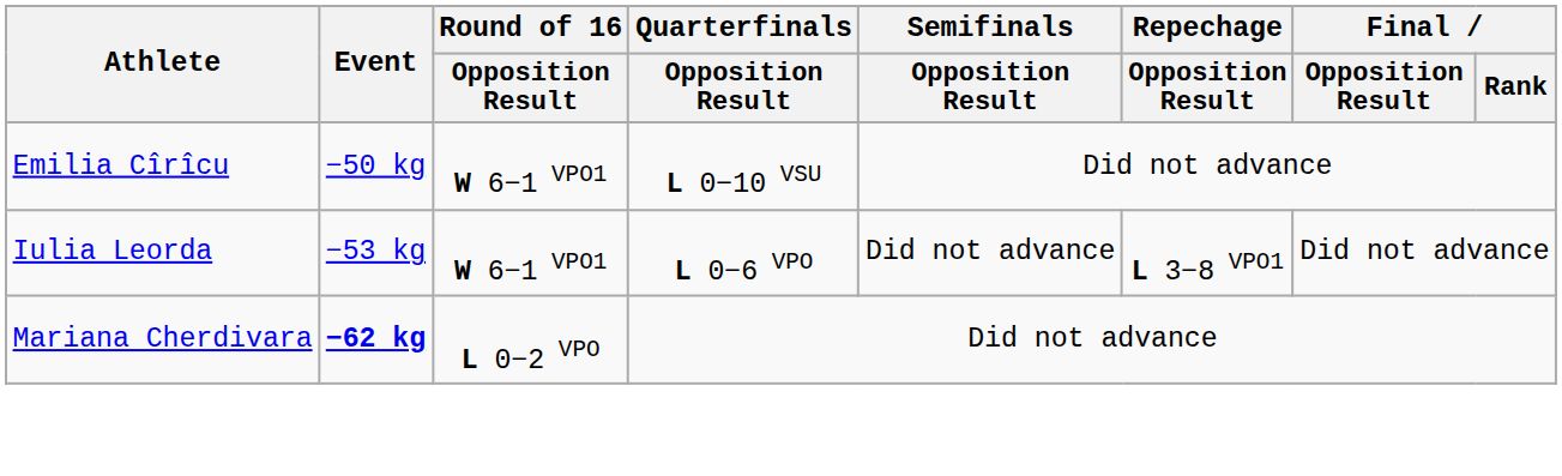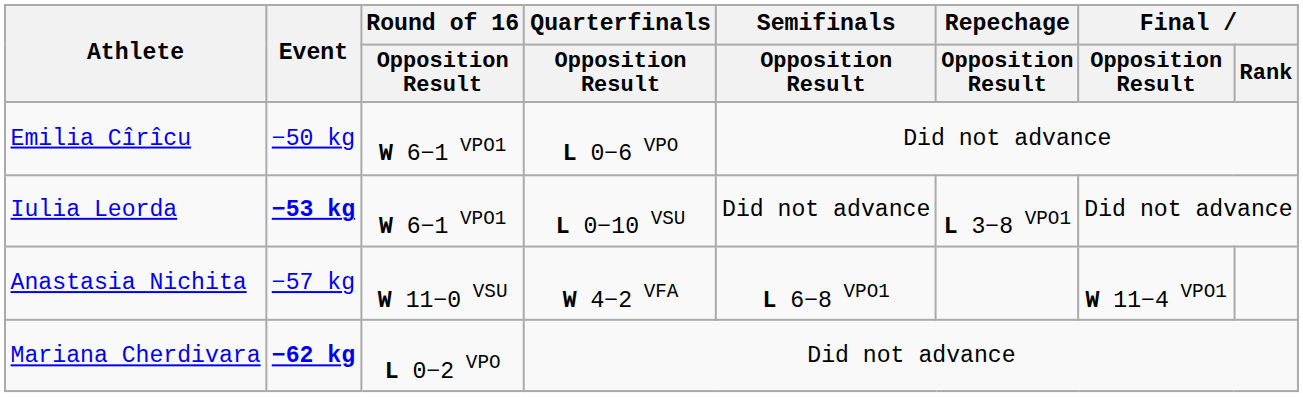 <table class="wikitable" style="text-align:center; font-size:90%">
 <tr>
 <th rowspan=2>Athlete</th>
 <th rowspan=2>Event</th>
 <th>Round of 16</th>
 <th>Quarterfinals</th>
 <th>Semifinals</th>
 <th>Repechage</th>
 <th colspan=2>Final / </th>
 </tr>
 <tr style="font-size: 95%">
 <th>Opposition<br>Result</th>
 <th>Opposition<br>Result</th>
 <th>Opposition<br>Result</th>
 <th>Opposition<br>Result</th>
 <th>Opposition<br>Result</th>
 <th>Rank</th>
 </tr>
 <tr>
 <td align=left><a href='#'>Emilia Cîrîcu</a></td>
 <td align=left><a href='#'>−50 kg</a></td>
 <td><br><strong>W</strong> 6−1<sup> VPO1</sup></td>
-<td><br><strong>L</strong> 0−10<sup> VSU</sup></td>
+<td><br><strong>L</strong> 0−6<sup> VPO</sup></td>
 <td colspan=4>Did not advance</td>
 </tr>
 <tr>
 <td align=left><a href='#'>Iulia Leorda</a></td>
-<td align=left><a href='#'>−53 kg</a></td>
+<td align=left><strong><a href='#'>−53 kg</a></strong></td>
 <td><br><strong>W</strong> 6−1<sup> VPO1</sup></td>
-<td><br><strong>L</strong> 0−6<sup> VPO</sup></td>
+<td><br><strong>L</strong> 0−10<sup> VSU</sup></td>
 <td>Did not advance</td>
 <td><br><strong>L</strong> 3−8<sup> VPO1</sup></td>
 <td colspan=2>Did not advance</td>
+</tr>
+<tr>
+<td align=left><a href='#'>Anastasia Nichita</a></td>
+<td align=left><a href='#'>−57 kg</a></td>
+<td><br><strong>W</strong> 11−0<sup> VSU</sup></td>
+<td><br><strong>W</strong> 4−2<sup> VFA</sup></td>
+<td><br><strong>L</strong> 6−8<sup> VPO1</sup></td>
+<td></td>
+<td> <br><strong>W</strong> 11−4<sup> VPO1</sup></td>
+<td></td>
 </tr>
 <tr>
 <td align=left><a href='#'>Mariana Cherdivara</a></td>
 <td align=left><strong><a href='#'>−62 kg</a></strong></td>
 <td><br><strong>L</strong> 0−2<sup> VPO</sup></td>
 <td colspan=5>Did not advance</td>
 </tr>
 </table>
